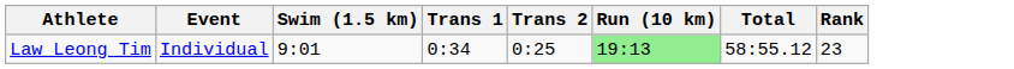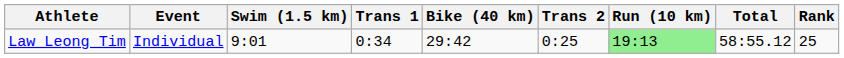 <table class="wikitable" border="1">
 <tr>
 <th>Athlete</th>
 <th>Event</th>
 <th>Swim (1.5 km)</th>
 <th>Trans 1</th>
+<th>Bike (40 km)</th>
 <th>Trans 2</th>
 <th>Run (10 km)</th>
 <th>Total</th>
 <th>Rank</th>
 </tr>
 <tr>
 <td><a href='#'>Law Leong Tim</a></td>
 <td><a href='#'>Individual</a></td>
 <td>9:01</td>
 <td>0:34</td>
+<td>29:42</td>
 <td>0:25</td>
 <td style="background: lightgreen;">19:13</td>
 <td>58:55.12</td>
-<td>23</td>
+<td>25</td>
 </tr>
 </table>
